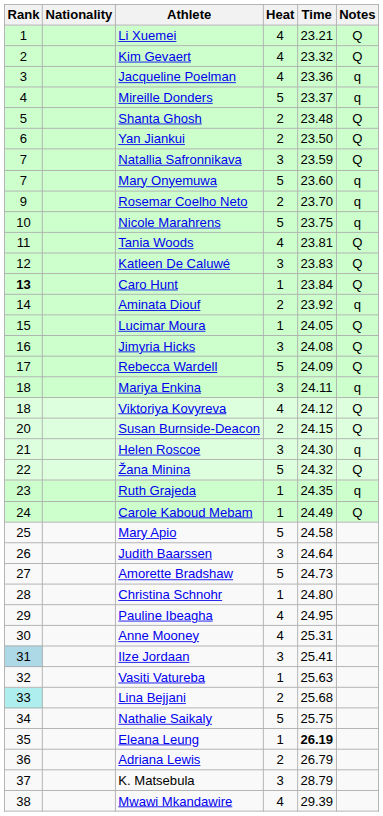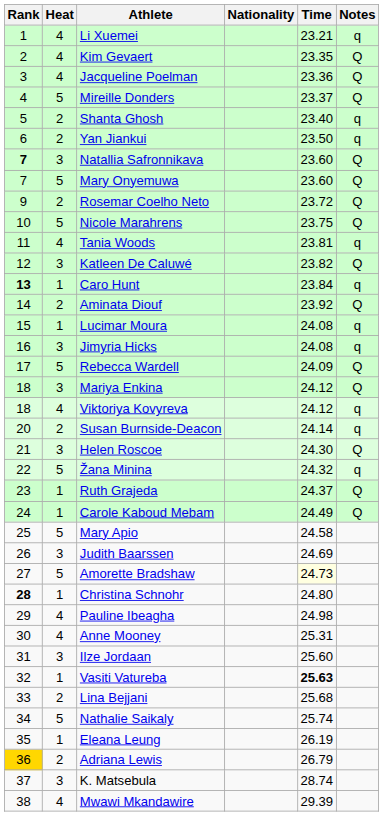 <table class="wikitable sortable" style="text-align:center;font-size:95%">
 <tr>
 <th>Rank</th>
+<th>Heat</th>
+<th>Athlete</th>
 <th>Nationality</th>
-<th>Athlete</th>
-<th>Heat</th>
 <th>Time</th>
 <th>Notes</th>
 </tr>
 <tr bgcolor=ccffcc>
 <td>1</td>
+<td>4</td>
+<td align="left"><a href='#'>Li Xuemei</a></td>
 <td align=left></td>
-<td align="left"><a href='#'>Li Xuemei</a></td>
-<td>4</td>
 <td>23.21</td>
-<td>Q</td>
+<td>q</td>
 </tr>
 <tr bgcolor=ccffcc>
 <td>2</td>
+<td>4</td>
+<td align="left"><a href='#'>Kim Gevaert</a></td>
 <td align=left></td>
-<td align="left"><a href='#'>Kim Gevaert</a></td>
-<td>4</td>
-<td>23.32</td>
+<td>23.35</td>
 <td>Q</td>
 </tr>
 <tr bgcolor=ccffcc>
 <td>3</td>
+<td>4</td>
+<td align="left"><a href='#'>Jacqueline Poelman</a></td>
 <td align=left></td>
-<td align="left"><a href='#'>Jacqueline Poelman</a></td>
+<td>23.36</td>
+<td>Q</td>
+</tr>
+<tr bgcolor=ccffcc>
 <td>4</td>
-<td>23.36</td>
+<td>5</td>
+<td align="left"><a href='#'>Mireille Donders</a></td>
+<td align=left></td>
+<td>23.37</td>
+<td>Q</td>
+</tr>
+<tr bgcolor=ccffcc>
+<td>5</td>
+<td>2</td>
+<td align="left"><a href='#'>Shanta Ghosh</a></td>
+<td align=left></td>
+<td>23.40</td>
 <td>q</td>
 </tr>
 <tr bgcolor=ccffcc>
-<td>4</td>
+<td>6</td>
+<td>2</td>
+<td align="left"><a href='#'>Yan Jiankui</a></td>
 <td align=left></td>
-<td align="left"><a href='#'>Mireille Donders</a></td>
-<td>5</td>
-<td>23.37</td>
+<td>23.50</td>
 <td>q</td>
 </tr>
 <tr bgcolor=ccffcc>
-<td>5</td>
+<td><strong>7</strong></td>
+<td>3</td>
+<td align="left"><a href='#'>Natallia Safronnikava</a></td>
 <td align=left></td>
-<td align="left"><a href='#'>Shanta Ghosh</a></td>
-<td>2</td>
-<td>23.48</td>
-<td>Q</td>
-</tr>
-<tr bgcolor=ccffcc>
-<td>6</td>
-<td align=left></td>
-<td align="left"><a href='#'>Yan Jiankui</a></td>
-<td>2</td>
-<td>23.50</td>
+<td>23.60</td>
 <td>Q</td>
 </tr>
 <tr bgcolor=ccffcc>
 <td>7</td>
+<td>5</td>
+<td align="left"><a href='#'>Mary Onyemuwa</a></td>
 <td align=left></td>
-<td align="left"><a href='#'>Natallia Safronnikava</a></td>
-<td>3</td>
-<td>23.59</td>
+<td>23.60</td>
 <td>Q</td>
 </tr>
 <tr bgcolor=ccffcc>
-<td>7</td>
+<td>9</td>
+<td>2</td>
+<td align="left"><a href='#'>Rosemar Coelho Neto</a></td>
 <td align=left></td>
-<td align="left"><a href='#'>Mary Onyemuwa</a></td>
+<td>23.72</td>
+<td>Q</td>
+</tr>
+<tr bgcolor=ccffcc>
+<td>10</td>
 <td>5</td>
-<td>23.60</td>
+<td align="left"><a href='#'>Nicole Marahrens</a></td>
+<td align=left></td>
+<td>23.75</td>
+<td>Q</td>
+</tr>
+<tr bgcolor=ccffcc>
+<td>11</td>
+<td>4</td>
+<td align="left"><a href='#'>Tania Woods</a></td>
+<td align=left></td>
+<td>23.81</td>
 <td>q</td>
 </tr>
 <tr bgcolor=ccffcc>
-<td>9</td>
+<td>12</td>
+<td>3</td>
+<td align="left"><a href='#'>Katleen De Caluwé</a></td>
 <td align=left></td>
-<td align="left"><a href='#'>Rosemar Coelho Neto</a></td>
-<td>2</td>
-<td>23.70</td>
-<td>q</td>
-</tr>
-<tr bgcolor=ccffcc>
-<td>10</td>
-<td align=left></td>
-<td align="left"><a href='#'>Nicole Marahrens</a></td>
-<td>5</td>
-<td>23.75</td>
-<td>q</td>
-</tr>
-<tr bgcolor=ccffcc>
-<td>11</td>
-<td align=left></td>
-<td align="left"><a href='#'>Tania Woods</a></td>
-<td>4</td>
-<td>23.81</td>
-<td>Q</td>
-</tr>
-<tr bgcolor=ccffcc>
-<td>12</td>
-<td align=left></td>
-<td align="left"><a href='#'>Katleen De Caluwé</a></td>
-<td>3</td>
-<td>23.83</td>
+<td>23.82</td>
 <td>Q</td>
 </tr>
 <tr bgcolor=ccffcc>
 <td><strong>13</strong></td>
+<td>1</td>
+<td align="left"><a href='#'>Caro Hunt</a></td>
 <td align=left></td>
-<td align="left"><a href='#'>Caro Hunt</a></td>
-<td>1</td>
 <td>23.84</td>
+<td>q</td>
+</tr>
+<tr bgcolor=ccffcc>
+<td>14</td>
+<td>2</td>
+<td align="left"><a href='#'>Aminata Diouf</a></td>
+<td align=left></td>
+<td>23.92</td>
 <td>Q</td>
 </tr>
 <tr bgcolor=ccffcc>
-<td>14</td>
+<td>15</td>
+<td>1</td>
+<td align="left"><a href='#'>Lucimar Moura</a></td>
 <td align=left></td>
-<td align="left"><a href='#'>Aminata Diouf</a></td>
-<td>2</td>
-<td>23.92</td>
+<td>24.08</td>
 <td>q</td>
 </tr>
 <tr bgcolor=ccffcc>
-<td>15</td>
+<td>16</td>
+<td>3</td>
+<td align="left"><a href='#'>Jimyria Hicks</a></td>
 <td align=left></td>
-<td align="left"><a href='#'>Lucimar Moura</a></td>
-<td>1</td>
-<td>24.05</td>
-<td>Q</td>
-</tr>
-<tr bgcolor=ccffcc>
-<td>16</td>
-<td align=left></td>
-<td align="left"><a href='#'>Jimyria Hicks</a></td>
-<td>3</td>
 <td>24.08</td>
-<td>Q</td>
+<td>q</td>
 </tr>
 <tr bgcolor=ccffcc>
 <td>17</td>
+<td>5</td>
+<td align="left"><a href='#'>Rebecca Wardell</a></td>
 <td align=left></td>
-<td align="left"><a href='#'>Rebecca Wardell</a></td>
-<td>5</td>
 <td>24.09</td>
 <td>Q</td>
 </tr>
 <tr bgcolor=ccffcc>
 <td>18</td>
+<td>3</td>
+<td align="left"><a href='#'>Mariya Enkina</a></td>
 <td align=left></td>
-<td align="left"><a href='#'>Mariya Enkina</a></td>
-<td>3</td>
-<td>24.11</td>
-<td>q</td>
-</tr>
-<tr bgcolor=ddffdd>
-<td>18</td>
-<td align=left></td>
-<td align="left"><a href='#'>Viktoriya Kovyreva</a></td>
-<td>4</td>
 <td>24.12</td>
 <td>Q</td>
 </tr>
 <tr bgcolor=ddffdd>
+<td>18</td>
+<td>4</td>
+<td align="left"><a href='#'>Viktoriya Kovyreva</a></td>
+<td align=left></td>
+<td>24.12</td>
+<td>q</td>
+</tr>
+<tr bgcolor=ddffdd>
 <td>20</td>
+<td>2</td>
+<td align="left"><a href='#'>Susan Burnside-Deacon</a></td>
 <td align=left></td>
-<td align="left"><a href='#'>Susan Burnside-Deacon</a></td>
-<td>2</td>
-<td>24.15</td>
+<td>24.14</td>
+<td>q</td>
+</tr>
+<tr bgcolor=ddffdd>
+<td>21</td>
+<td>3</td>
+<td align="left"><a href='#'>Helen Roscoe</a></td>
+<td align=left></td>
+<td>24.30</td>
 <td>Q</td>
 </tr>
 <tr bgcolor=ddffdd>
-<td>21</td>
+<td>22</td>
+<td>5</td>
+<td align="left"><a href='#'>Žana Minina</a></td>
 <td align=left></td>
-<td align="left"><a href='#'>Helen Roscoe</a></td>
-<td>3</td>
-<td>24.30</td>
+<td>24.32</td>
 <td>q</td>
 </tr>
-<tr bgcolor=ddffdd>
-<td>22</td>
+<tr bgcolor=ccffcc>
+<td>23</td>
+<td>1</td>
+<td align="left"><a href='#'>Ruth Grajeda</a></td>
 <td align=left></td>
-<td align="left"><a href='#'>Žana Minina</a></td>
-<td>5</td>
-<td>24.32</td>
+<td>24.37</td>
 <td>Q</td>
 </tr>
 <tr bgcolor=ccffcc>
-<td>23</td>
+<td>24</td>
+<td>1</td>
+<td align="left"><a href='#'>Carole Kaboud Mebam</a></td>
 <td align=left></td>
-<td align="left"><a href='#'>Ruth Grajeda</a></td>
-<td>1</td>
-<td>24.35</td>
-<td>q</td>
-</tr>
-<tr bgcolor=ccffcc>
-<td>24</td>
-<td align=left></td>
-<td align="left"><a href='#'>Carole Kaboud Mebam</a></td>
-<td>1</td>
 <td>24.49</td>
 <td>Q</td>
 </tr>
 <tr>
 <td>25</td>
+<td>5</td>
+<td align="left"><a href='#'>Mary Apio</a></td>
 <td align=left></td>
-<td align="left"><a href='#'>Mary Apio</a></td>
-<td>5</td>
 <td>24.58</td>
 <td></td>
 </tr>
 <tr>
 <td>26</td>
+<td>3</td>
+<td align="left"><a href='#'>Judith Baarssen</a></td>
 <td align=left></td>
-<td align="left"><a href='#'>Judith Baarssen</a></td>
-<td>3</td>
-<td>24.64</td>
+<td>24.69</td>
 <td></td>
 </tr>
 <tr>
 <td>27</td>
+<td>5</td>
+<td align="left"><a href='#'>Amorette Bradshaw</a></td>
 <td align=left></td>
-<td align="left"><a href='#'>Amorette Bradshaw</a></td>
-<td>5</td>
-<td>24.73</td>
+<td style="background: lightyellow;">24.73</td>
 <td></td>
 </tr>
 <tr>
-<td>28</td>
+<td><strong>28</strong></td>
+<td>1</td>
+<td align="left"><a href='#'>Christina Schnohr</a></td>
 <td align=left></td>
-<td align="left"><a href='#'>Christina Schnohr</a></td>
-<td>1</td>
 <td>24.80</td>
 <td></td>
 </tr>
 <tr>
 <td>29</td>
+<td>4</td>
+<td align="left"><a href='#'>Pauline Ibeagha</a></td>
 <td align=left></td>
-<td align="left"><a href='#'>Pauline Ibeagha</a></td>
-<td>4</td>
-<td>24.95</td>
+<td>24.98</td>
 <td></td>
 </tr>
 <tr>
 <td>30</td>
+<td>4</td>
+<td align="left"><a href='#'>Anne Mooney</a></td>
 <td align=left></td>
-<td align="left"><a href='#'>Anne Mooney</a></td>
-<td>4</td>
 <td>25.31</td>
 <td></td>
 </tr>
 <tr>
-<td style="background: lightblue;">31</td>
+<td>31</td>
+<td>3</td>
+<td align="left"><a href='#'>Ilze Jordaan</a></td>
 <td align=left></td>
-<td align="left"><a href='#'>Ilze Jordaan</a></td>
-<td>3</td>
-<td>25.41</td>
+<td>25.60</td>
 <td></td>
 </tr>
 <tr>
 <td>32</td>
+<td>1</td>
+<td align="left"><a href='#'>Vasiti Vatureba</a></td>
 <td align=left></td>
-<td align="left"><a href='#'>Vasiti Vatureba</a></td>
-<td>1</td>
-<td>25.63</td>
+<td><strong>25.63</strong></td>
 <td></td>
 </tr>
 <tr>
-<td style="background: paleturquoise;">33</td>
+<td>33</td>
+<td>2</td>
+<td align="left"><a href='#'>Lina Bejjani</a></td>
 <td align=left></td>
-<td align="left"><a href='#'>Lina Bejjani</a></td>
-<td>2</td>
 <td>25.68</td>
 <td></td>
 </tr>
 <tr>
 <td>34</td>
+<td>5</td>
+<td align="left"><a href='#'>Nathalie Saikaly</a></td>
 <td align=left></td>
-<td align="left"><a href='#'>Nathalie Saikaly</a></td>
-<td>5</td>
-<td>25.75</td>
+<td>25.74</td>
 <td></td>
 </tr>
 <tr>
 <td>35</td>
+<td>1</td>
+<td align="left"><a href='#'>Eleana Leung</a></td>
 <td align=left></td>
-<td align="left"><a href='#'>Eleana Leung</a></td>
-<td>1</td>
-<td><strong>26.19</strong></td>
+<td>26.19</td>
 <td></td>
 </tr>
 <tr>
-<td>36</td>
+<td style="background: gold;">36</td>
+<td>2</td>
+<td align="left"><a href='#'>Adriana Lewis</a></td>
 <td align=left></td>
-<td align="left"><a href='#'>Adriana Lewis</a></td>
-<td>2</td>
 <td>26.79</td>
 <td></td>
 </tr>
 <tr>
 <td>37</td>
+<td>3</td>
+<td align="left">K. Matsebula</td>
 <td align=left></td>
-<td align="left">K. Matsebula</td>
-<td>3</td>
-<td>28.79</td>
+<td>28.74</td>
 <td></td>
 </tr>
 <tr>
 <td>38</td>
+<td>4</td>
+<td align="left"><a href='#'>Mwawi Mkandawire</a></td>
 <td align=left></td>
-<td align="left"><a href='#'>Mwawi Mkandawire</a></td>
-<td>4</td>
 <td>29.39</td>
 <td></td>
 </tr>
 </table>
